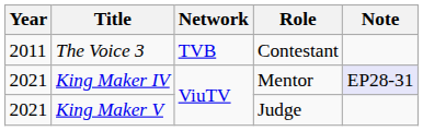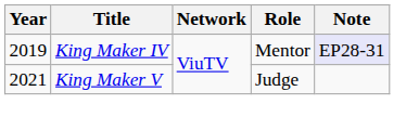 <table class="wikitable plainrowheaders">
 <tr>
 <th scope="col">Year</th>
 <th scope="col">Title</th>
 <th scope="col">Network</th>
 <th scope="col">Role</th>
 <th scope="col">Note</th>
 </tr>
 <tr>
-<td>2011</td>
-<td><em>The Voice 3</em></td>
-<td><a href='#'>TVB</a></td>
-<td>Contestant</td>
-<td></td>
-</tr>
-<tr>
-<td>2021</td>
+<td>2019</td>
 <td><em><a href='#'>King Maker IV</a></em></td>
 <td rowspan="2"><a href='#'>ViuTV</a></td>
 <td>Mentor</td>
 <td style="background: lavender;">EP28-31</td>
 </tr>
 <tr>
 <td>2021</td>
 <td><em><a href='#'>King Maker V</a></em></td>
 <td>Judge</td>
 <td></td>
 </tr>
 </table>
